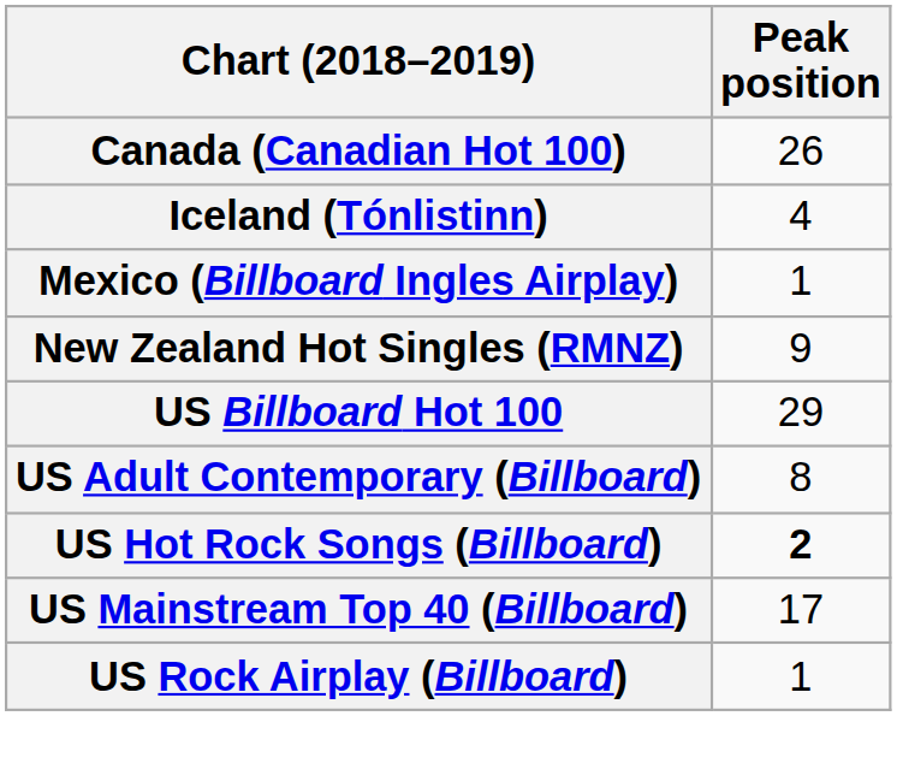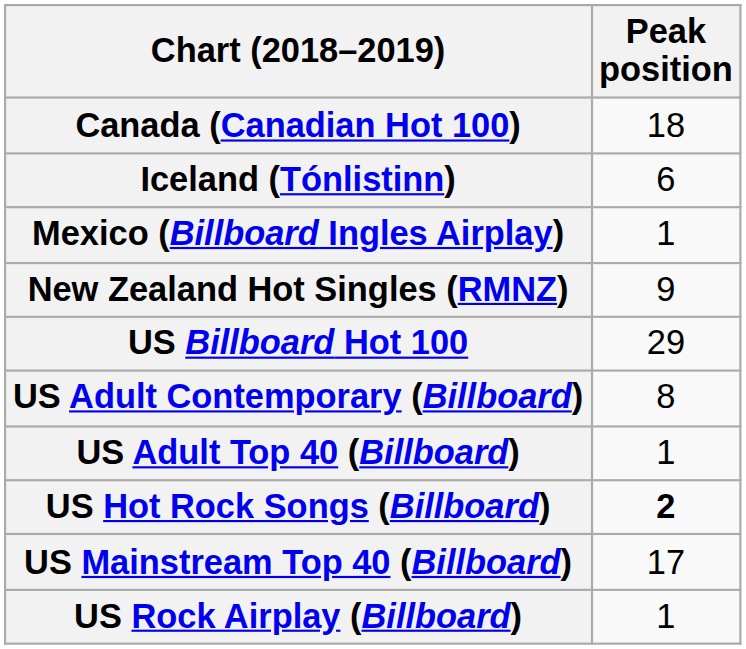 <table class="wikitable sortable plainrowheaders" style="text-align:center">
 <tr>
 <th scope="col">Chart (2018–2019)</th>
 <th scope="col">Peak<br>position</th>
 </tr>
 <tr>
 <th scope="row">Canada (<a href='#'>Canadian Hot 100</a>)</th>
-<td>26</td>
+<td>18</td>
 </tr>
 <tr>
 <th scope="row">Iceland (<a href='#'>Tónlistinn</a>)</th>
-<td>4</td>
+<td>6</td>
 </tr>
 <tr>
 <th scope="row">Mexico (<a href='#'><em>Billboard</em> Ingles Airplay</a>)</th>
 <td>1</td>
 </tr>
 <tr>
 <th scope="row">New Zealand Hot Singles (<a href='#'>RMNZ</a>)</th>
 <td>9</td>
 </tr>
 <tr>
 <th scope="row">US <a href='#'><em>Billboard</em> Hot 100</a></th>
 <td>29</td>
 </tr>
 <tr>
 <th scope="row">US <a href='#'>Adult Contemporary</a> (<em><a href='#'>Billboard</a></em>)</th>
 <td>8</td>
 </tr>
 <tr>
+<th scope="row">US <a href='#'>Adult Top 40</a> (<em><a href='#'>Billboard</a></em>)</th>
+<td>1</td>
+</tr>
+<tr>
 <th scope="row">US <a href='#'>Hot Rock Songs</a> (<em><a href='#'>Billboard</a></em>)</th>
 <td><strong>2</strong></td>
 </tr>
 <tr>
 <th scope="row">US <a href='#'>Mainstream Top 40</a> (<em><a href='#'>Billboard</a></em>)</th>
 <td>17</td>
 </tr>
 <tr>
 <th scope="row">US <a href='#'>Rock Airplay</a> (<em><a href='#'>Billboard</a></em>)</th>
 <td>1</td>
 </tr>
 </table>
